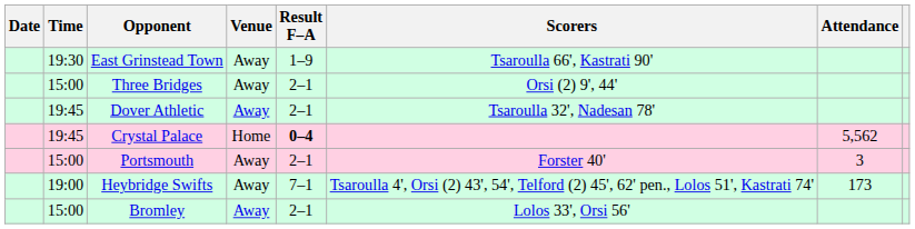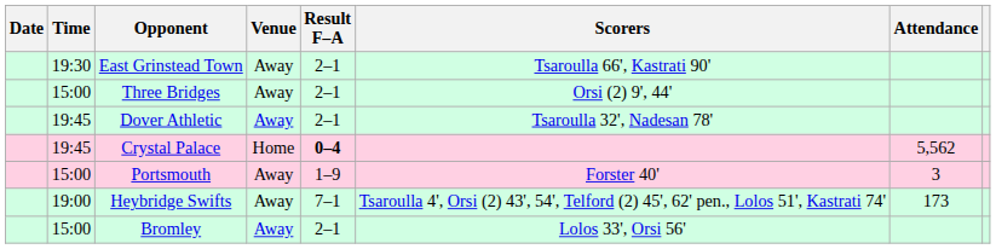 <table class="wikitable sortable" style="text-align:center">
 <tr>
 <th>Date</th>
 <th>Time</th>
 <th>Opponent</th>
 <th>Venue</th>
 <th>Result<br>F–A</th>
 <th class="unsortable">Scorers</th>
 <th>Attendance</th>
 <th class="unsortable"></th>
 </tr>
 <tr bgcolor="#d0ffe3">
 <td></td>
 <td>19:30</td>
 <td><a href='#'>East Grinstead Town</a></td>
 <td>Away</td>
-<td>1–9</td>
+<td>2–1</td>
 <td><a href='#'>Tsaroulla</a> 66', <a href='#'>Kastrati</a> 90'</td>
 <td></td>
 <td></td>
 </tr>
 <tr bgcolor="#d0ffe3">
 <td></td>
 <td>15:00</td>
 <td><a href='#'>Three Bridges</a></td>
 <td>Away</td>
 <td>2–1</td>
 <td><a href='#'>Orsi</a> (2) 9', 44'</td>
 <td></td>
 <td></td>
 </tr>
 <tr bgcolor="#d0ffe3">
 <td></td>
 <td>19:45</td>
 <td><a href='#'>Dover Athletic</a></td>
 <td><a href='#'>Away</a></td>
 <td>2–1</td>
 <td><a href='#'>Tsaroulla</a> 32', <a href='#'>Nadesan</a> 78'</td>
 <td></td>
 <td></td>
 </tr>
 <tr bgcolor="#ffd0e3">
 <td></td>
 <td>19:45</td>
 <td><a href='#'>Crystal Palace</a></td>
 <td>Home</td>
 <td><strong>0–4</strong></td>
 <td></td>
 <td>5,562</td>
 <td></td>
 </tr>
 <tr bgcolor="#ffd0e3">
 <td></td>
 <td>15:00</td>
 <td><a href='#'>Portsmouth</a></td>
 <td>Away</td>
-<td>2–1</td>
+<td>1–9</td>
 <td><a href='#'>Forster</a> 40'</td>
 <td>3</td>
 <td></td>
 </tr>
 <tr bgcolor="#d0ffe3">
 <td></td>
 <td>19:00</td>
 <td><a href='#'>Heybridge Swifts</a></td>
 <td>Away</td>
 <td>7–1</td>
 <td><a href='#'>Tsaroulla</a> 4', <a href='#'>Orsi</a> (2) 43', 54', <a href='#'>Telford</a> (2) 45', 62' pen., <a href='#'>Lolos</a> 51', <a href='#'>Kastrati</a> 74'</td>
 <td>173</td>
 <td></td>
 </tr>
 <tr bgcolor="#d0ffe3">
 <td></td>
 <td>15:00</td>
 <td><a href='#'>Bromley</a></td>
 <td><a href='#'>Away</a></td>
 <td>2–1</td>
 <td><a href='#'>Lolos</a> 33', <a href='#'>Orsi</a> 56'</td>
 <td></td>
 <td></td>
 </tr>
 </table>
